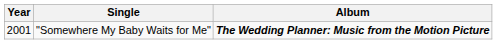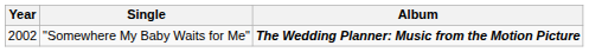 <table class="wikitable">
 <tr>
 <th>Year</th>
 <th>Single</th>
 <th>Album</th>
 </tr>
 <tr>
-<td rowspan=1>2001</td>
+<td rowspan=1>2002</td>
 <td>"Somewhere My Baby Waits for Me"</td>
 <td><strong><em>The Wedding Planner: Music from the Motion Picture</em></strong></td>
 </tr>
 </table>
